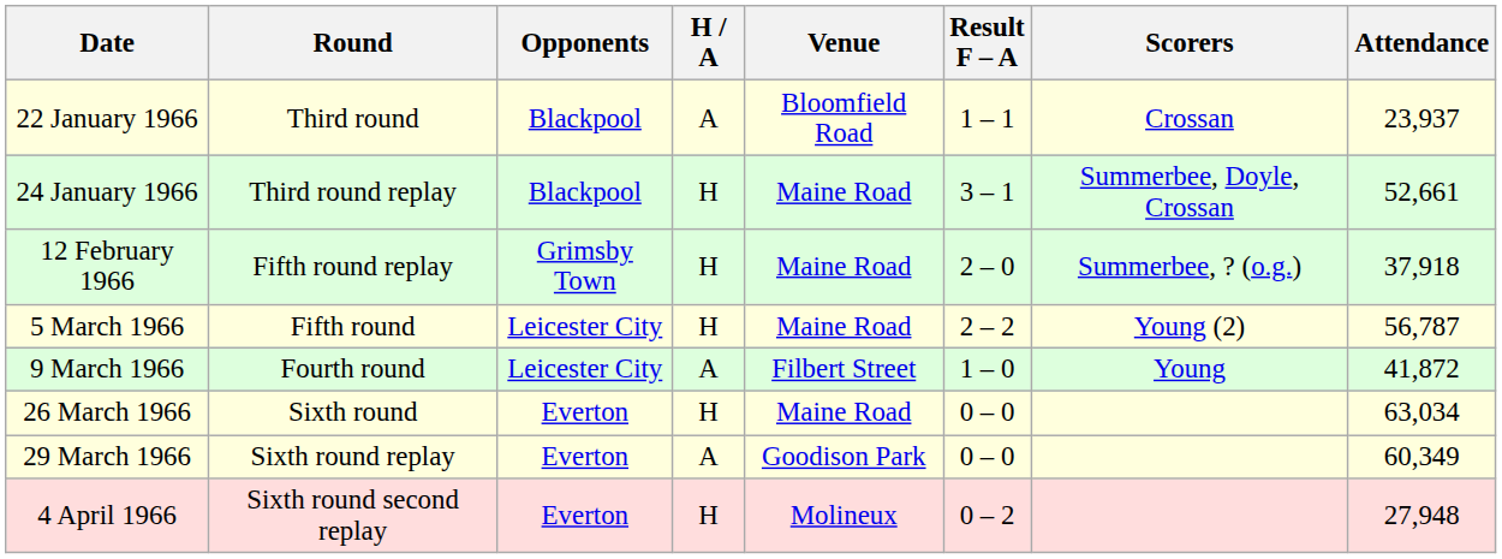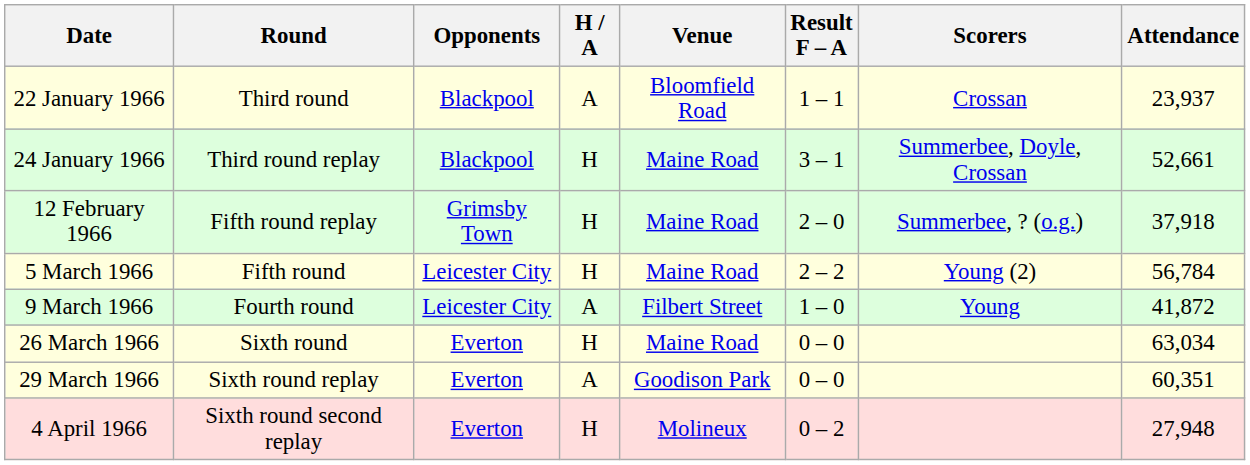 <table class="wikitable" style="text-align:center">
 <tr>
 <th>Date</th>
 <th>Round</th>
 <th>Opponents</th>
 <th>H / A</th>
 <th>Venue</th>
 <th>Result<br>F – A</th>
 <th>Scorers</th>
 <th>Attendance</th>
 </tr>
 <tr bgcolor="#ffffdd">
 <td>22 January 1966</td>
 <td>Third round</td>
 <td><a href='#'>Blackpool</a></td>
 <td>A</td>
 <td><a href='#'>Bloomfield Road</a></td>
 <td>1 – 1</td>
 <td><a href='#'>Crossan</a></td>
 <td>23,937</td>
 </tr>
 <tr bgcolor="#ddffdd">
 <td>24 January 1966</td>
 <td>Third round replay</td>
 <td><a href='#'>Blackpool</a></td>
 <td>H</td>
 <td><a href='#'>Maine Road</a></td>
 <td>3 – 1</td>
 <td><a href='#'>Summerbee</a>, <a href='#'>Doyle</a>, <a href='#'>Crossan</a></td>
 <td>52,661</td>
 </tr>
 <tr bgcolor="#ddffdd">
 <td>12 February 1966</td>
 <td>Fifth round replay</td>
 <td><a href='#'>Grimsby Town</a></td>
 <td>H</td>
 <td><a href='#'>Maine Road</a></td>
 <td>2 – 0</td>
 <td><a href='#'>Summerbee</a>, ? (<a href='#'>o.g.</a>)</td>
 <td>37,918</td>
 </tr>
 <tr bgcolor="#ffffdd">
 <td>5 March 1966</td>
 <td>Fifth round</td>
 <td><a href='#'>Leicester City</a></td>
 <td>H</td>
 <td><a href='#'>Maine Road</a></td>
 <td>2 – 2</td>
 <td><a href='#'>Young</a> (2)</td>
-<td>56,787</td>
+<td>56,784</td>
 </tr>
 <tr bgcolor="#ddffdd">
 <td>9 March 1966</td>
 <td>Fourth round</td>
 <td><a href='#'>Leicester City</a></td>
 <td>A</td>
 <td><a href='#'>Filbert Street</a></td>
 <td>1 – 0</td>
 <td><a href='#'>Young</a></td>
 <td>41,872</td>
 </tr>
 <tr bgcolor="#ffffdd">
 <td>26 March 1966</td>
 <td>Sixth round</td>
 <td><a href='#'>Everton</a></td>
 <td>H</td>
 <td><a href='#'>Maine Road</a></td>
 <td>0 – 0</td>
 <td></td>
 <td>63,034</td>
 </tr>
 <tr bgcolor="#ffffdd">
 <td>29 March 1966</td>
 <td>Sixth round replay</td>
 <td><a href='#'>Everton</a></td>
 <td>A</td>
 <td><a href='#'>Goodison Park</a></td>
 <td>0 – 0</td>
 <td></td>
-<td>60,349</td>
+<td>60,351</td>
 </tr>
 <tr bgcolor="#ffdddd">
 <td>4 April 1966</td>
 <td>Sixth round second replay</td>
 <td><a href='#'>Everton</a></td>
 <td>H</td>
 <td><a href='#'>Molineux</a></td>
 <td>0 – 2</td>
 <td></td>
 <td>27,948</td>
 </tr>
 </table>
